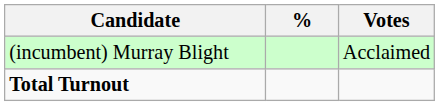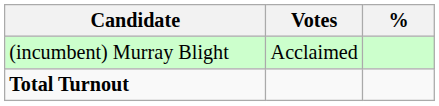 <table class="wikitable">
 <tr>
 <th bgcolor="#DDDDFF" width="200px">Candidate</th>
+<th bgcolor="#DDDDFF" width="50px">Votes</th>
 <th bgcolor="#DDDDFF" width="50px">%</th>
-<th bgcolor="#DDDDFF" width="50px">Votes</th>
 </tr>
 <tr style="text-align:left; background:#cfc;">
 <td>(incumbent) Murray Blight</td>
+<td>Acclaimed</td>
 <td></td>
-<td>Acclaimed</td>
 </tr>
 <tr>
 <td><strong>Total Turnout</strong></td>
 <td><strong> </strong></td>
 <td><strong> </strong></td>
 </tr>
 </table>
